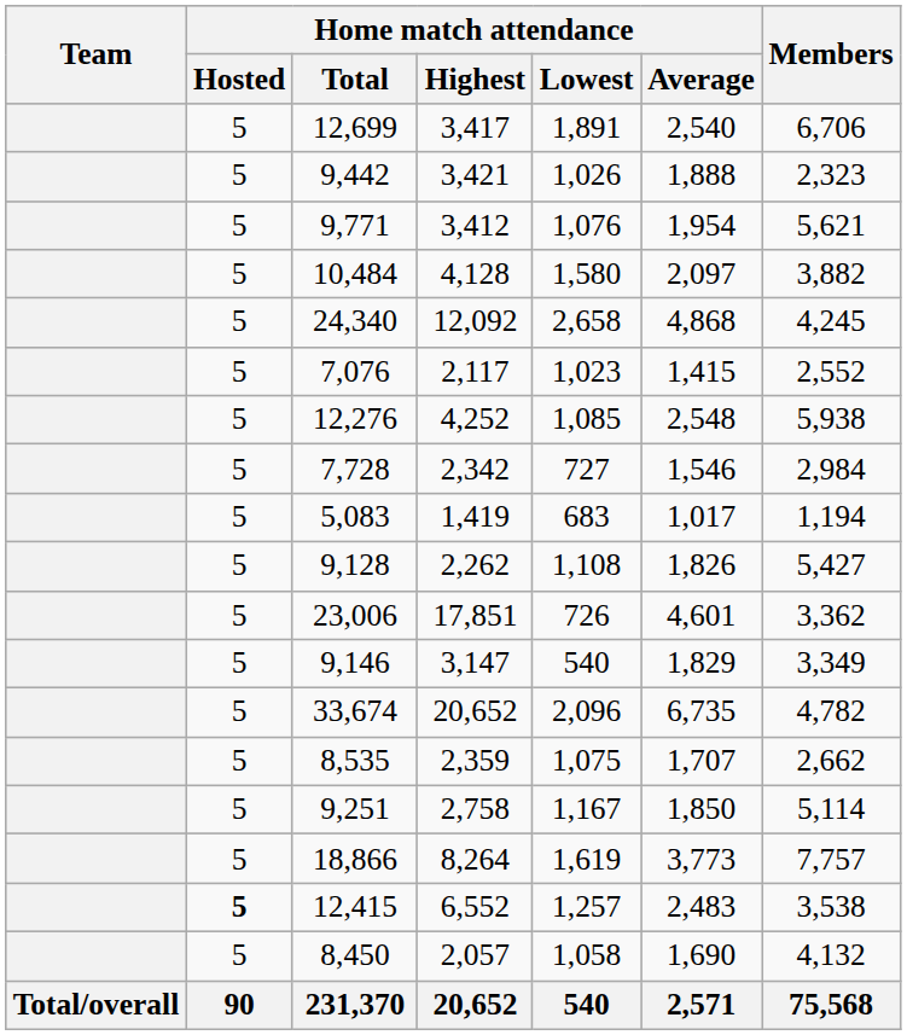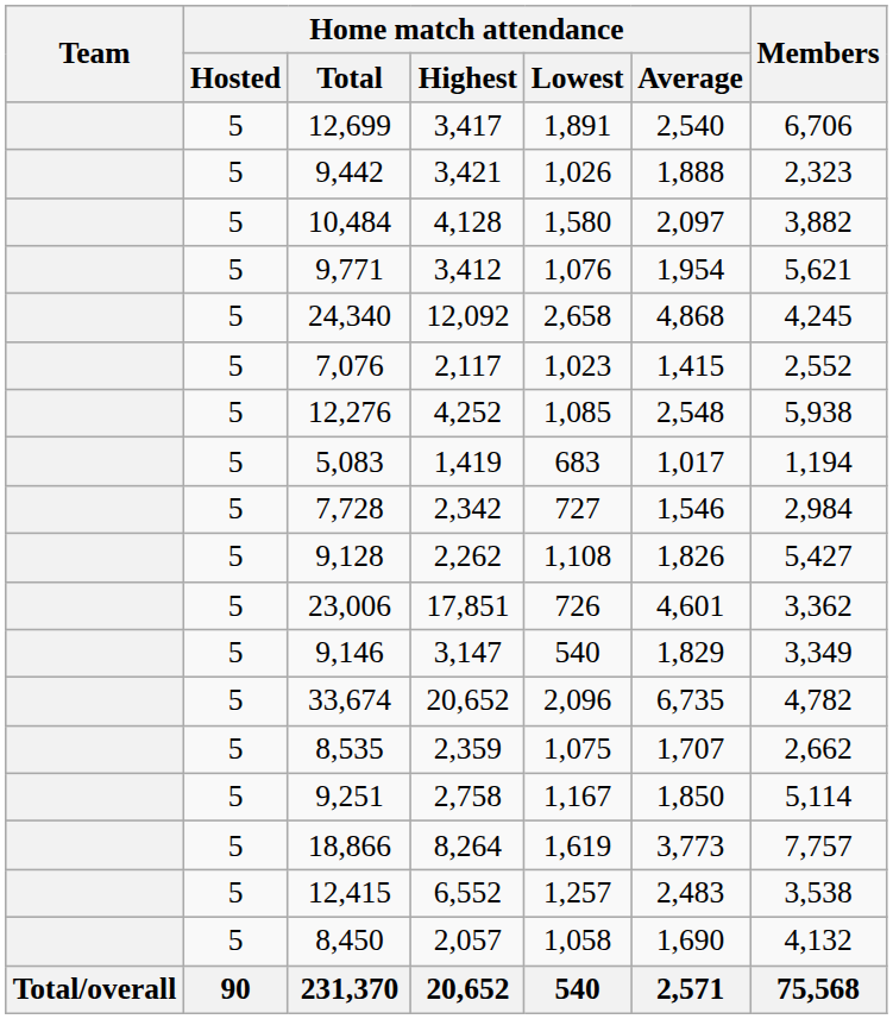 <table class="wikitable plainrowheaders sortable" style=text-align:center>
 <tr>
 <th rowspan=2>Team</th>
 <th colspan=5>Home match attendance</th>
 <th rowspan=2>Members</th>
 </tr>
 <tr>
 <th class=unsortable>Hosted</th>
 <th width=14%>Total</th>
 <th>Highest</th>
 <th>Lowest</th>
 <th>Average</th>
 </tr>
 <tr>
 <th scope=row></th>
 <td>5</td>
 <td>12,699</td>
 <td>3,417</td>
 <td>1,891</td>
 <td>2,540</td>
 <td>6,706</td>
 </tr>
 <tr>
 <th scope=row></th>
 <td>5</td>
 <td>9,442</td>
 <td>3,421</td>
 <td>1,026</td>
 <td>1,888</td>
 <td>2,323</td>
 </tr>
 <tr>
 <th scope=row></th>
 <td>5</td>
+<td>10,484</td>
+<td>4,128</td>
+<td>1,580</td>
+<td>2,097</td>
+<td>3,882</td>
+</tr>
+<tr>
+<th scope=row></th>
+<td>5</td>
 <td>9,771</td>
 <td>3,412</td>
 <td>1,076</td>
 <td>1,954</td>
 <td>5,621</td>
-</tr>
-<tr>
-<th scope=row></th>
-<td>5</td>
-<td>10,484</td>
-<td>4,128</td>
-<td>1,580</td>
-<td>2,097</td>
-<td>3,882</td>
 </tr>
 <tr>
 <th scope=row></th>
 <td>5</td>
 <td>24,340</td>
 <td>12,092</td>
 <td>2,658</td>
 <td>4,868</td>
 <td>4,245</td>
 </tr>
 <tr>
 <th scope=row></th>
 <td>5</td>
 <td>7,076</td>
 <td>2,117</td>
 <td>1,023</td>
 <td>1,415</td>
 <td>2,552</td>
 </tr>
 <tr>
 <th scope=row></th>
 <td>5</td>
 <td>12,276</td>
 <td>4,252</td>
 <td>1,085</td>
 <td>2,548</td>
 <td>5,938</td>
 </tr>
 <tr>
 <th scope=row></th>
 <td>5</td>
+<td>5,083</td>
+<td>1,419</td>
+<td>683</td>
+<td>1,017</td>
+<td>1,194</td>
+</tr>
+<tr>
+<th scope=row></th>
+<td>5</td>
 <td>7,728</td>
 <td>2,342</td>
 <td>727</td>
 <td>1,546</td>
 <td>2,984</td>
-</tr>
-<tr>
-<th scope=row></th>
-<td>5</td>
-<td>5,083</td>
-<td>1,419</td>
-<td>683</td>
-<td>1,017</td>
-<td>1,194</td>
 </tr>
 <tr>
 <th scope=row></th>
 <td>5</td>
 <td>9,128</td>
 <td>2,262</td>
 <td>1,108</td>
 <td>1,826</td>
 <td>5,427</td>
 </tr>
 <tr>
 <th scope=row></th>
 <td>5</td>
 <td>23,006</td>
 <td>17,851</td>
 <td>726</td>
 <td>4,601</td>
 <td>3,362</td>
 </tr>
 <tr>
 <th scope=row></th>
 <td>5</td>
 <td>9,146</td>
 <td>3,147</td>
 <td>540</td>
 <td>1,829</td>
 <td>3,349</td>
 </tr>
 <tr>
 <th scope=row></th>
 <td>5</td>
 <td>33,674</td>
 <td>20,652</td>
 <td>2,096</td>
 <td>6,735</td>
 <td>4,782</td>
 </tr>
 <tr>
 <th scope=row></th>
 <td>5</td>
 <td>8,535</td>
 <td>2,359</td>
 <td>1,075</td>
 <td>1,707</td>
 <td>2,662</td>
 </tr>
 <tr>
 <th scope=row></th>
 <td>5</td>
 <td>9,251</td>
 <td>2,758</td>
 <td>1,167</td>
 <td>1,850</td>
 <td>5,114</td>
 </tr>
 <tr>
 <th scope=row></th>
 <td>5</td>
 <td>18,866</td>
 <td>8,264</td>
 <td>1,619</td>
 <td>3,773</td>
 <td>7,757</td>
 </tr>
 <tr>
 <th scope=row></th>
-<td><strong>5</strong></td>
+<td>5</td>
 <td>12,415</td>
 <td>6,552</td>
 <td>1,257</td>
 <td>2,483</td>
 <td>3,538</td>
 </tr>
 <tr>
 <th scope=row></th>
 <td>5</td>
 <td>8,450</td>
 <td>2,057</td>
 <td>1,058</td>
 <td>1,690</td>
 <td>4,132</td>
 </tr>
 <tr class=sortbottom>
 <th>Total/overall</th>
 <th>90</th>
 <th>231,370</th>
 <th>20,652</th>
 <th>540</th>
 <th>2,571</th>
 <th>75,568</th>
 </tr>
 </table>
